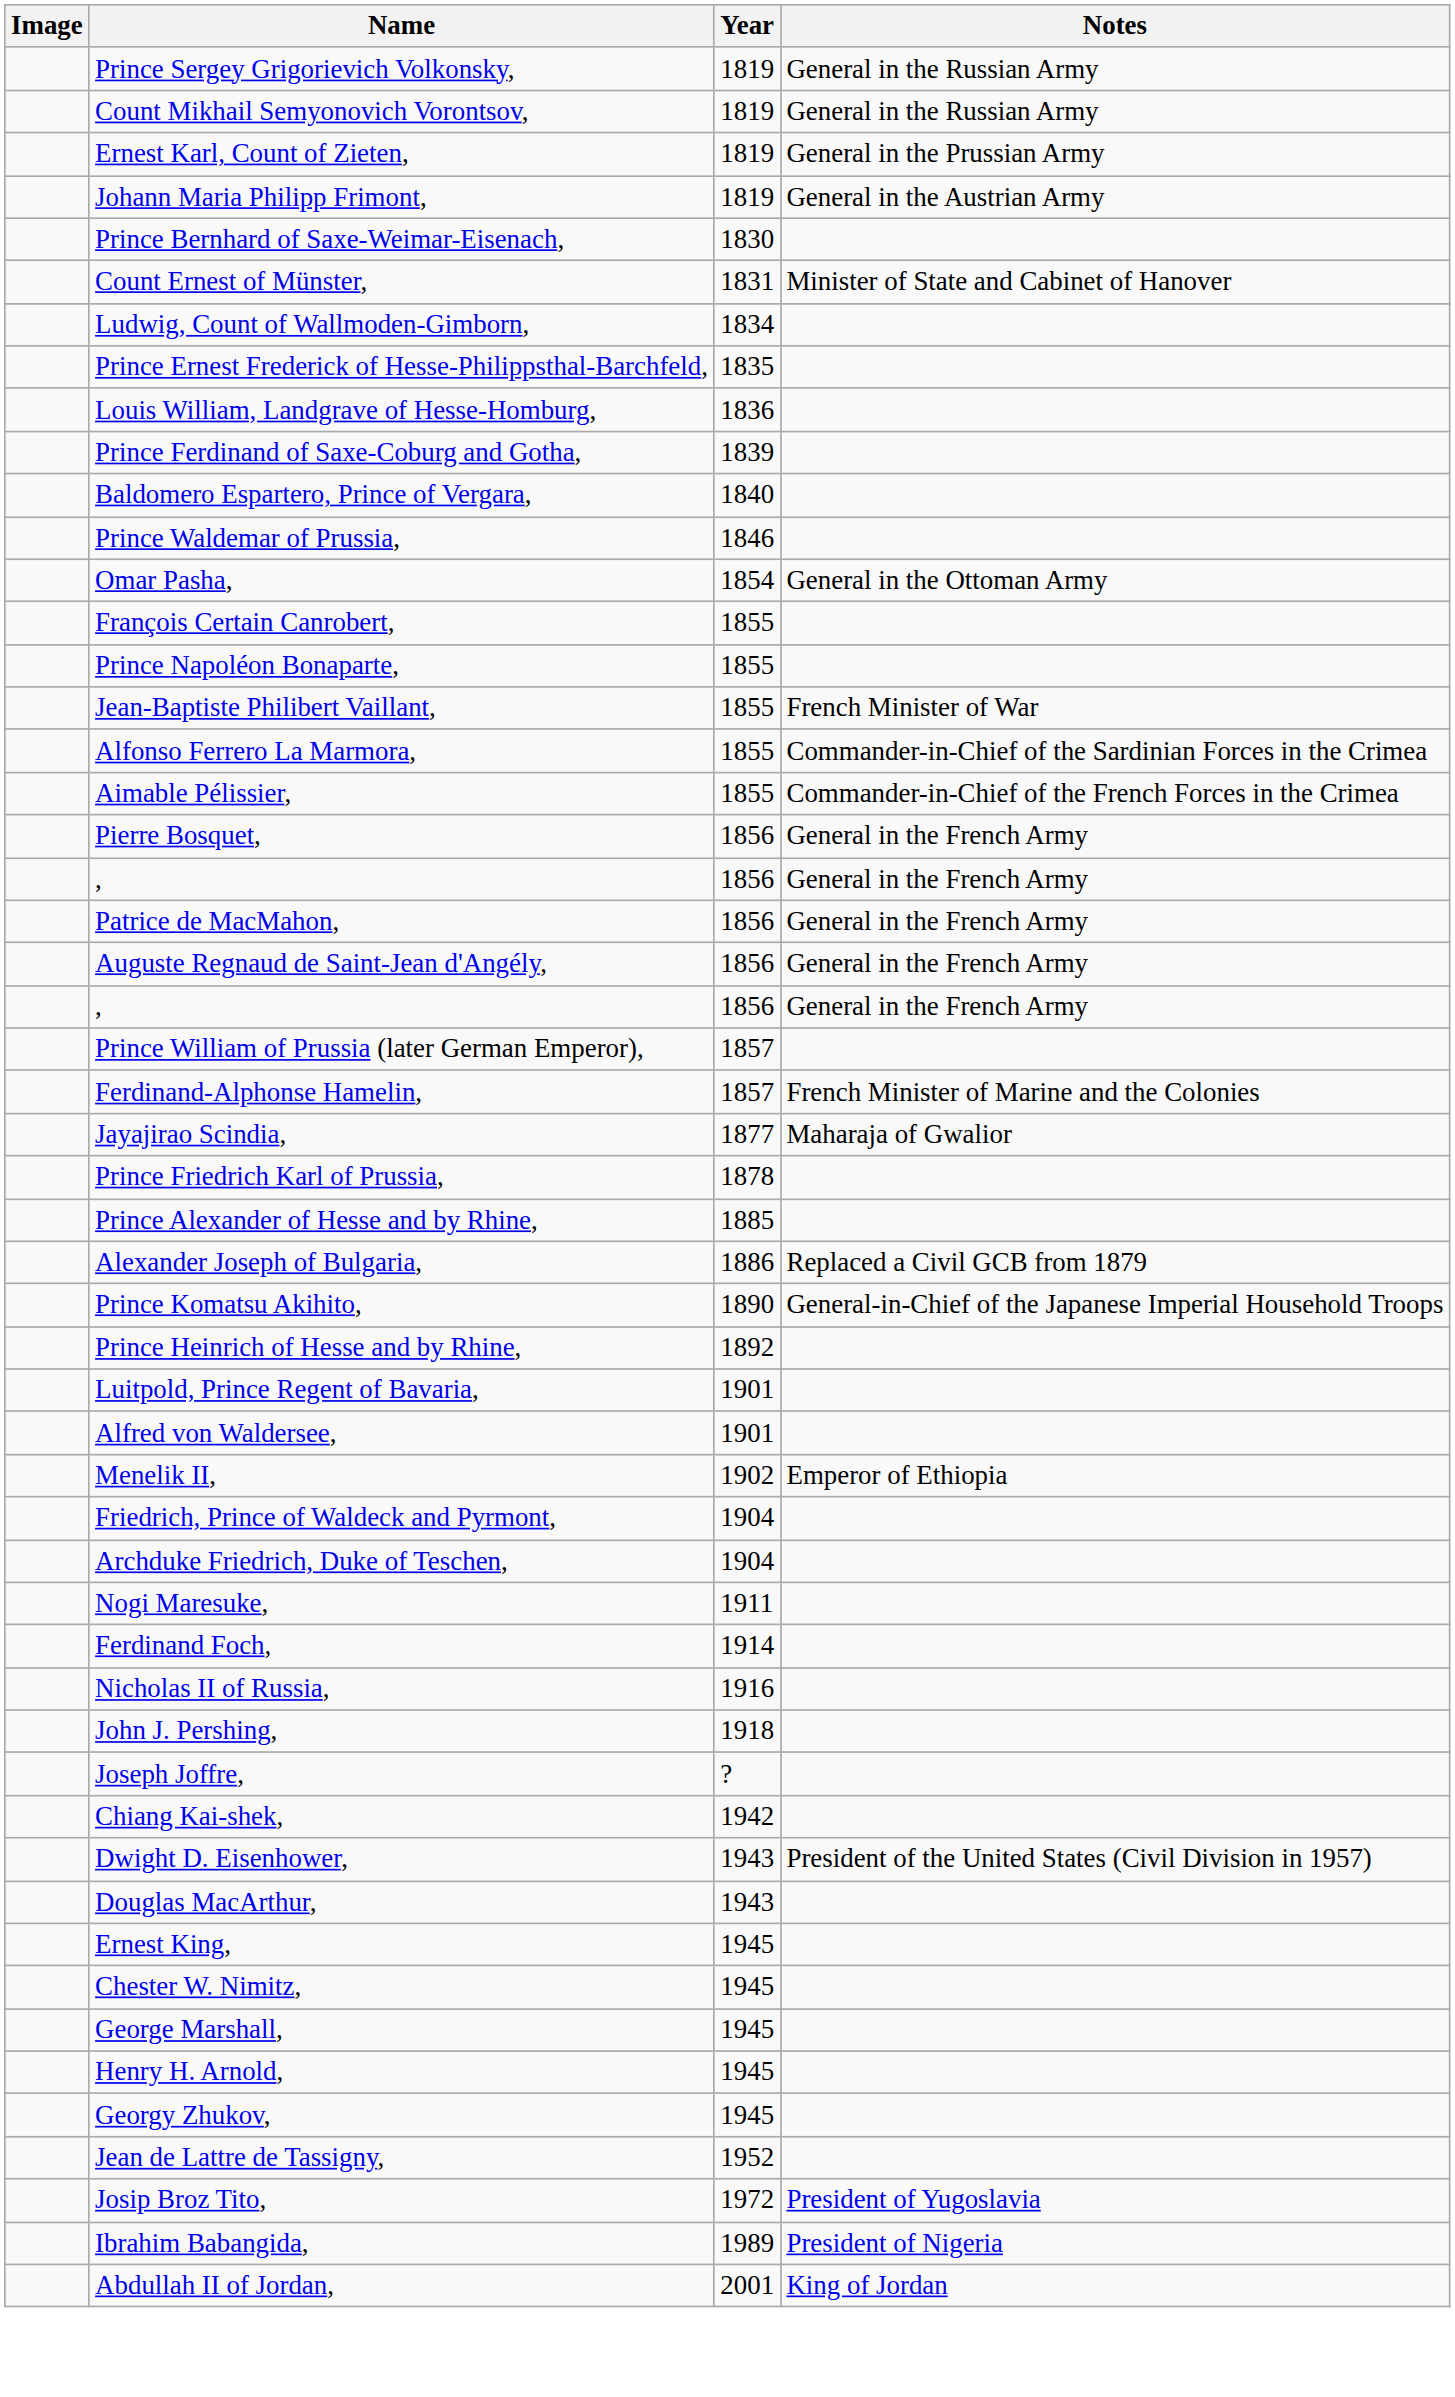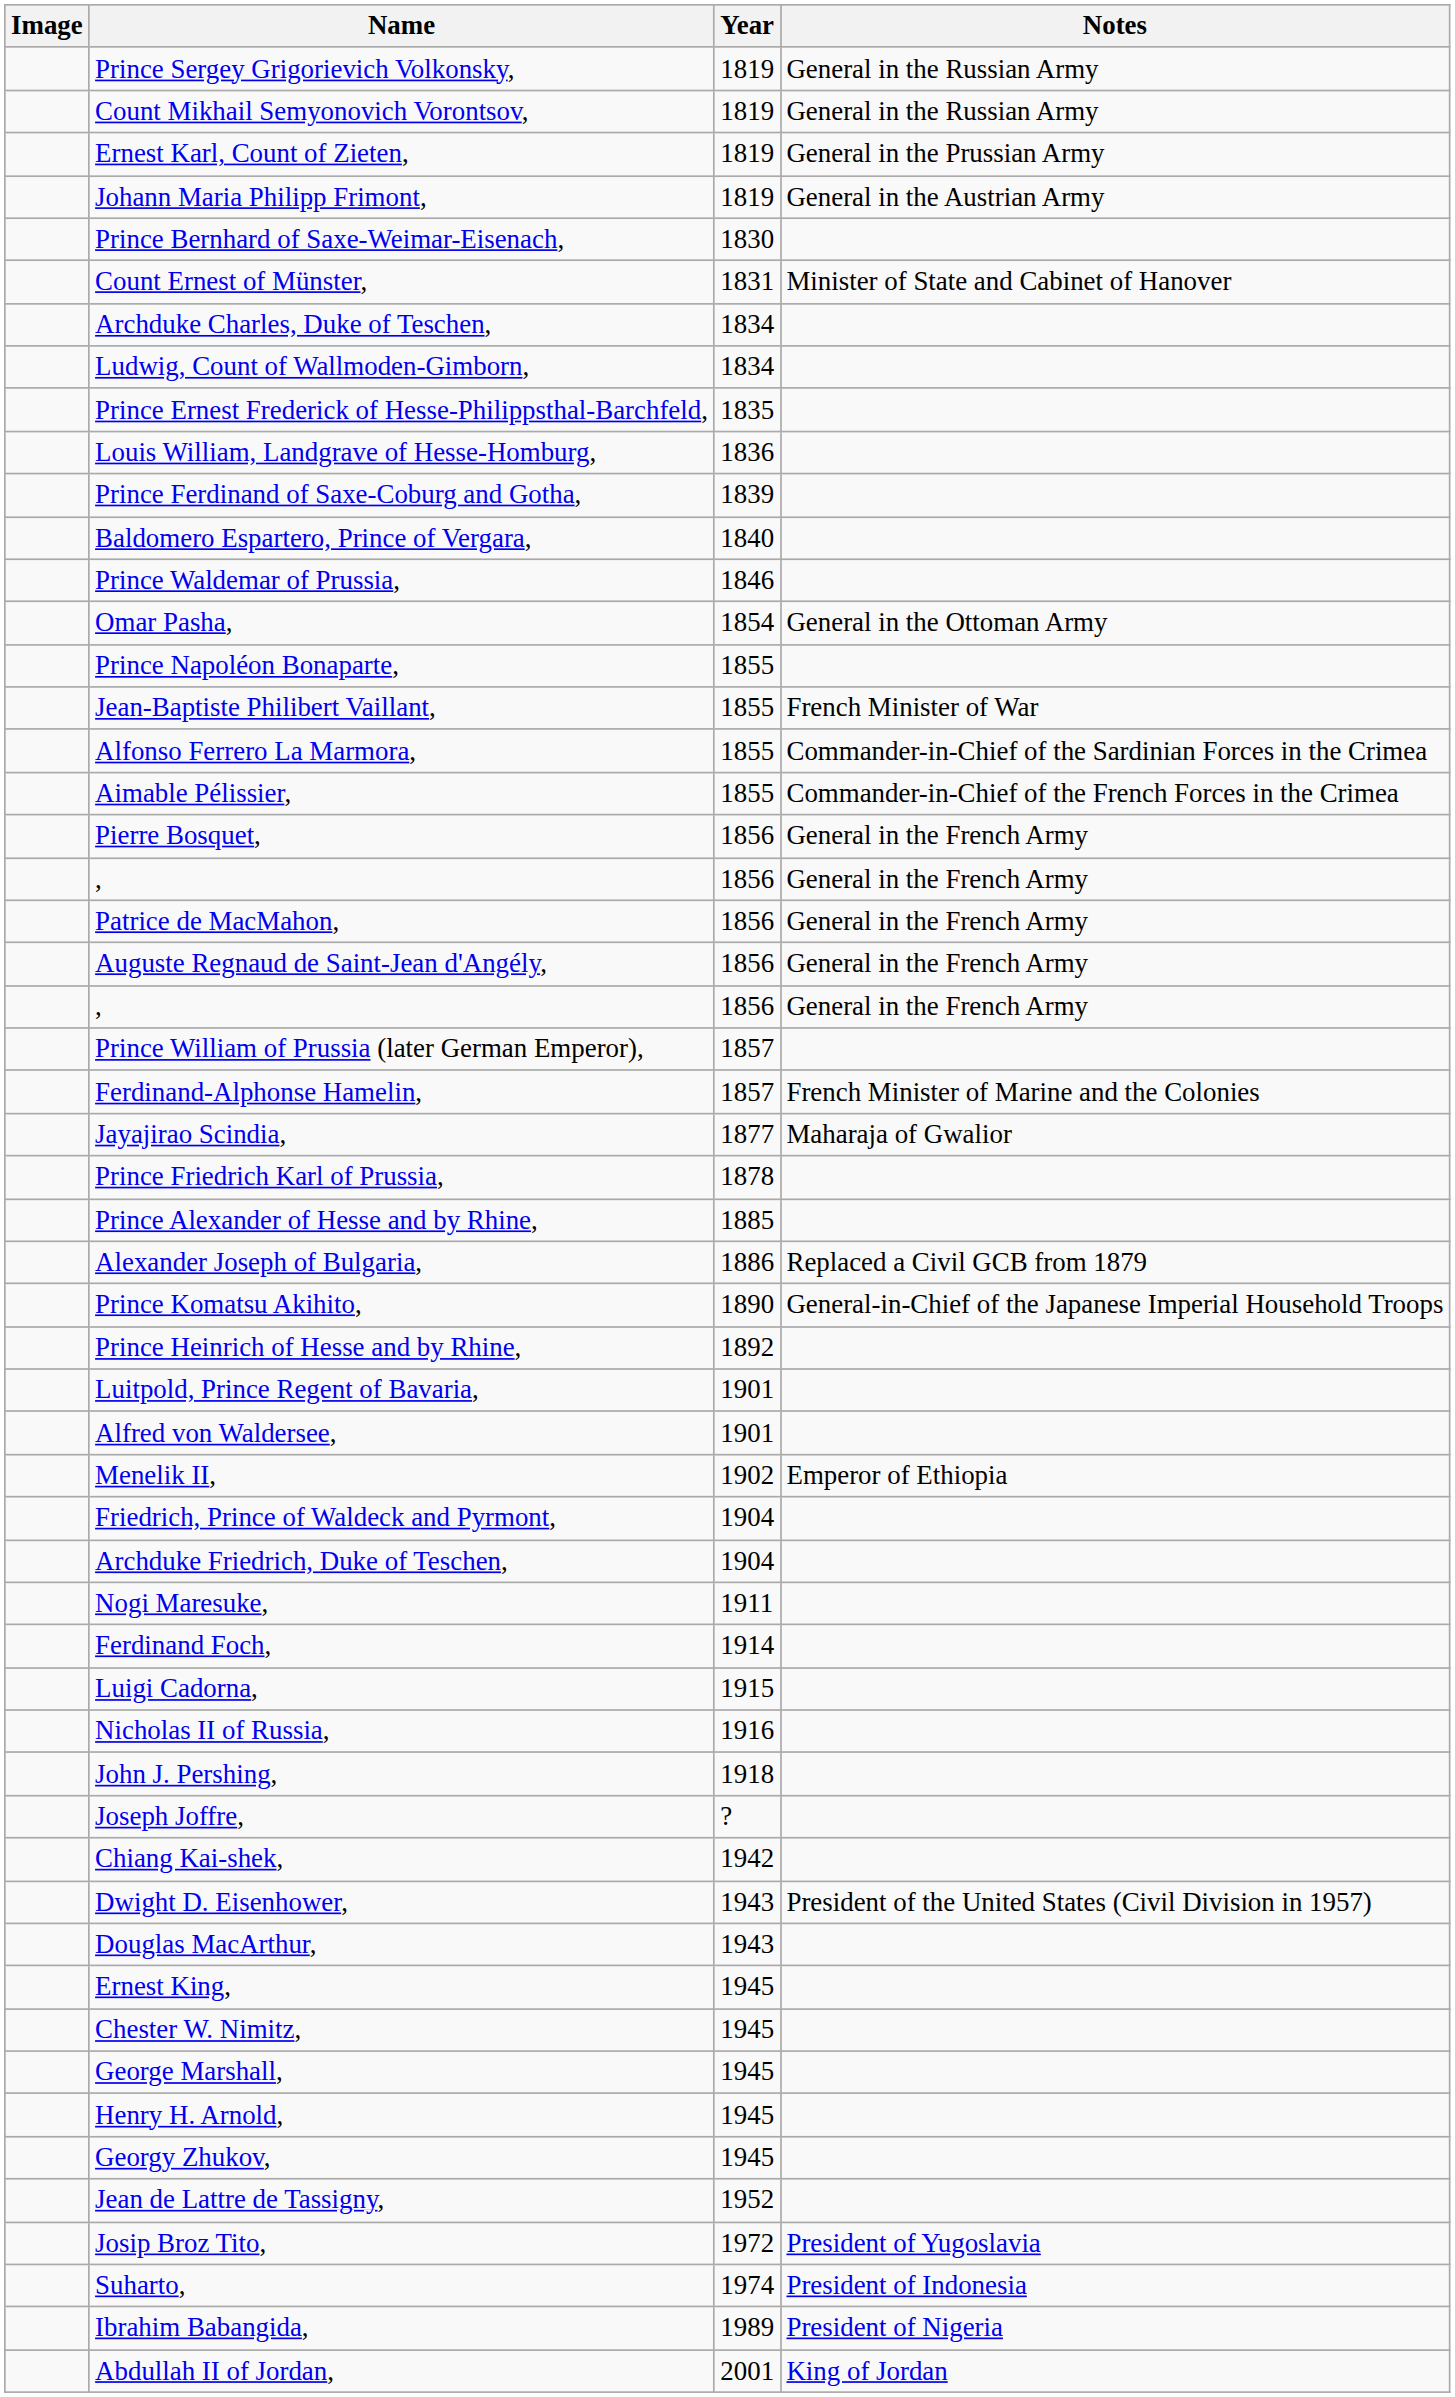 <table class="wikitable">
 <tr>
 <th>Image</th>
 <th>Name</th>
 <th>Year</th>
 <th>Notes</th>
 </tr>
 <tr>
 <td></td>
 <td><a href='#'>Prince Sergey Grigorievich Volkonsky</a>, </td>
 <td>1819</td>
 <td>General in the Russian Army</td>
 </tr>
 <tr>
 <td></td>
 <td><a href='#'>Count Mikhail Semyonovich Vorontsov</a>, </td>
 <td>1819</td>
 <td>General in the Russian Army</td>
 </tr>
 <tr>
 <td></td>
 <td><a href='#'>Ernest Karl, Count of Zieten</a>, </td>
 <td>1819</td>
 <td>General in the Prussian Army</td>
 </tr>
 <tr>
 <td></td>
 <td><a href='#'>Johann Maria Philipp Frimont</a>, </td>
 <td>1819</td>
 <td>General in the Austrian Army</td>
 </tr>
 <tr>
 <td></td>
 <td><a href='#'>Prince Bernhard of Saxe-Weimar-Eisenach</a>, </td>
 <td>1830</td>
 <td></td>
 </tr>
 <tr>
 <td></td>
 <td><a href='#'>Count Ernest of Münster</a>, </td>
 <td>1831</td>
 <td>Minister of State and Cabinet of Hanover</td>
 </tr>
 <tr>
 <td></td>
+<td><a href='#'>Archduke Charles, Duke of Teschen</a>, </td>
+<td>1834</td>
+<td></td>
+</tr>
+<tr>
+<td></td>
 <td><a href='#'>Ludwig, Count of Wallmoden-Gimborn</a>, </td>
 <td>1834</td>
 <td></td>
 </tr>
 <tr>
 <td></td>
 <td><a href='#'>Prince Ernest Frederick of Hesse-Philippsthal-Barchfeld</a>, </td>
 <td>1835</td>
 <td></td>
 </tr>
 <tr>
 <td></td>
 <td><a href='#'>Louis William, Landgrave of Hesse-Homburg</a>, </td>
 <td>1836</td>
 <td></td>
 </tr>
 <tr>
 <td></td>
 <td><a href='#'>Prince Ferdinand of Saxe-Coburg and Gotha</a>, </td>
 <td>1839</td>
 <td></td>
 </tr>
 <tr>
 <td></td>
 <td><a href='#'>Baldomero Espartero, Prince of Vergara</a>, </td>
 <td>1840</td>
 <td></td>
 </tr>
 <tr>
 <td></td>
 <td><a href='#'>Prince Waldemar of Prussia</a>, </td>
 <td>1846</td>
 <td></td>
 </tr>
 <tr>
 <td></td>
 <td><a href='#'>Omar Pasha</a>, </td>
 <td>1854</td>
 <td>General in the Ottoman Army</td>
-</tr>
-<tr>
-<td></td>
-<td><a href='#'>François Certain Canrobert</a>, </td>
-<td>1855</td>
-<td></td>
 </tr>
 <tr>
 <td></td>
 <td><a href='#'>Prince Napoléon Bonaparte</a>, </td>
 <td>1855</td>
 <td></td>
 </tr>
 <tr>
 <td></td>
 <td><a href='#'>Jean-Baptiste Philibert Vaillant</a>, </td>
 <td>1855</td>
 <td>French Minister of War</td>
 </tr>
 <tr>
 <td></td>
 <td><a href='#'>Alfonso Ferrero La Marmora</a>, </td>
 <td>1855</td>
 <td>Commander-in-Chief of the Sardinian Forces in the Crimea</td>
 </tr>
 <tr>
 <td></td>
 <td><a href='#'>Aimable Pélissier</a>, </td>
 <td>1855</td>
 <td>Commander-in-Chief of the French Forces in the Crimea</td>
 </tr>
 <tr>
 <td></td>
 <td><a href='#'>Pierre Bosquet</a>, </td>
 <td>1856</td>
 <td>General in the French Army</td>
 </tr>
 <tr>
 <td></td>
 <td>, </td>
 <td>1856</td>
 <td>General in the French Army</td>
 </tr>
 <tr>
 <td></td>
 <td><a href='#'>Patrice de MacMahon</a>, </td>
 <td>1856</td>
 <td>General in the French Army</td>
 </tr>
 <tr>
 <td></td>
 <td><a href='#'>Auguste Regnaud de Saint-Jean d'Angély</a>, </td>
 <td>1856</td>
 <td>General in the French Army</td>
 </tr>
 <tr>
 <td></td>
 <td>, </td>
 <td>1856</td>
 <td>General in the French Army</td>
 </tr>
 <tr>
 <td></td>
 <td><a href='#'>Prince William of Prussia</a> (later German Emperor), </td>
 <td>1857</td>
 <td></td>
 </tr>
 <tr>
 <td></td>
 <td><a href='#'>Ferdinand-Alphonse Hamelin</a>, </td>
 <td>1857</td>
 <td>French Minister of Marine and the Colonies</td>
 </tr>
 <tr>
 <td></td>
 <td><a href='#'>Jayajirao Scindia</a>, </td>
 <td>1877</td>
 <td>Maharaja of Gwalior</td>
 </tr>
 <tr>
 <td></td>
 <td><a href='#'>Prince Friedrich Karl of Prussia</a>, </td>
 <td>1878</td>
 <td></td>
 </tr>
 <tr>
 <td></td>
 <td><a href='#'>Prince Alexander of Hesse and by Rhine</a>, </td>
 <td>1885</td>
 <td></td>
 </tr>
 <tr>
 <td></td>
 <td><a href='#'>Alexander Joseph of Bulgaria</a>, </td>
 <td>1886</td>
 <td>Replaced a Civil GCB from 1879</td>
 </tr>
 <tr>
 <td></td>
 <td><a href='#'>Prince Komatsu Akihito</a>, </td>
 <td>1890</td>
 <td>General-in-Chief of the Japanese Imperial Household Troops</td>
 </tr>
 <tr>
 <td></td>
 <td><a href='#'>Prince Heinrich of Hesse and by Rhine</a>, </td>
 <td>1892</td>
 <td></td>
 </tr>
 <tr>
 <td></td>
 <td><a href='#'>Luitpold, Prince Regent of Bavaria</a>, </td>
 <td>1901</td>
 <td></td>
 </tr>
 <tr>
 <td></td>
 <td><a href='#'>Alfred von Waldersee</a>, </td>
 <td>1901</td>
 <td></td>
 </tr>
 <tr>
 <td></td>
 <td><a href='#'>Menelik II</a>, </td>
 <td>1902</td>
 <td>Emperor of Ethiopia</td>
 </tr>
 <tr>
 <td></td>
 <td><a href='#'>Friedrich, Prince of Waldeck and Pyrmont</a>, </td>
 <td>1904</td>
 <td></td>
 </tr>
 <tr>
 <td></td>
 <td><a href='#'>Archduke Friedrich, Duke of Teschen</a>, </td>
 <td>1904</td>
 <td></td>
 </tr>
 <tr>
 <td></td>
 <td><a href='#'>Nogi Maresuke</a>, </td>
 <td>1911</td>
 <td></td>
 </tr>
 <tr>
 <td></td>
 <td><a href='#'>Ferdinand Foch</a>, </td>
 <td>1914</td>
 <td></td>
 </tr>
 <tr>
 <td></td>
+<td><a href='#'>Luigi Cadorna</a>, </td>
+<td>1915</td>
+<td></td>
+</tr>
+<tr>
+<td></td>
 <td><a href='#'>Nicholas II of Russia</a>, </td>
 <td>1916</td>
 <td></td>
 </tr>
 <tr>
 <td></td>
 <td><a href='#'>John J. Pershing</a>, </td>
 <td>1918</td>
 <td></td>
 </tr>
 <tr>
 <td></td>
 <td><a href='#'>Joseph Joffre</a>, </td>
 <td>?</td>
 <td></td>
 </tr>
 <tr>
 <td></td>
 <td><a href='#'>Chiang Kai-shek</a>, </td>
 <td>1942</td>
 <td></td>
 </tr>
 <tr>
 <td></td>
 <td><a href='#'>Dwight D. Eisenhower</a>, </td>
 <td>1943</td>
 <td>President of the United States (Civil Division in 1957)</td>
 </tr>
 <tr>
 <td></td>
 <td><a href='#'>Douglas MacArthur</a>, </td>
 <td>1943</td>
 <td></td>
 </tr>
 <tr>
 <td></td>
 <td><a href='#'>Ernest King</a>, </td>
 <td>1945</td>
 <td></td>
 </tr>
 <tr>
 <td></td>
 <td><a href='#'>Chester W. Nimitz</a>, </td>
 <td>1945</td>
 <td></td>
 </tr>
 <tr>
 <td></td>
 <td><a href='#'>George Marshall</a>, </td>
 <td>1945</td>
 <td></td>
 </tr>
 <tr>
 <td></td>
 <td><a href='#'>Henry H. Arnold</a>, </td>
 <td>1945</td>
 <td></td>
 </tr>
 <tr>
 <td></td>
 <td><a href='#'>Georgy Zhukov</a>, </td>
 <td>1945</td>
 <td></td>
 </tr>
 <tr>
 <td></td>
 <td><a href='#'>Jean de Lattre de Tassigny</a>, </td>
 <td>1952</td>
 <td></td>
 </tr>
 <tr>
 <td></td>
 <td><a href='#'>Josip Broz Tito</a>, </td>
 <td>1972</td>
 <td><a href='#'>President of Yugoslavia</a></td>
 </tr>
 <tr>
 <td></td>
+<td><a href='#'>Suharto</a>, </td>
+<td>1974</td>
+<td><a href='#'>President of Indonesia</a></td>
+</tr>
+<tr>
+<td></td>
 <td><a href='#'>Ibrahim Babangida</a>, </td>
 <td>1989</td>
 <td><a href='#'>President of Nigeria</a></td>
 </tr>
 <tr>
 <td></td>
 <td><a href='#'>Abdullah II of Jordan</a>, </td>
 <td>2001</td>
 <td><a href='#'>King of Jordan</a></td>
 </tr>
 </table>
